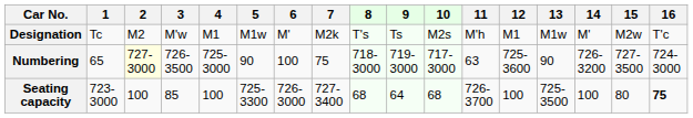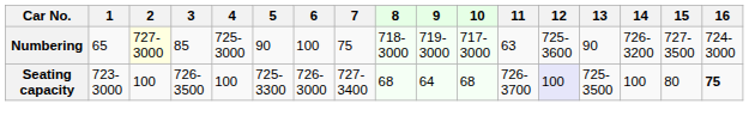 <table class="wikitable">
 <tr>
 <th>Car No.</th>
 <th>1</th>
 <th>2</th>
 <th>3</th>
 <th>4</th>
 <th>5</th>
 <th>6</th>
 <th>7</th>
 <th style="background: #E6FFE6">8</th>
 <th style="background: #E6FFE6">9</th>
 <th style="background: #E6FFE6">10</th>
 <th>11</th>
 <th>12</th>
 <th>13</th>
 <th>14</th>
 <th>15</th>
 <th>16</th>
 </tr>
 <tr>
-<th>Designation</th>
-<td>Tc</td>
-<td>M2</td>
-<td>M'w</td>
-<td>M1</td>
-<td>M1w</td>
-<td>M'</td>
-<td>M2k</td>
-<td style="background: #F5FFF5">T's</td>
-<td style="background: #F5FFF5">Ts</td>
-<td style="background: #F5FFF5">M2s</td>
-<td>M'h</td>
-<td>M1</td>
-<td>M1w</td>
-<td>M'</td>
-<td>M2w</td>
-<td>T'c</td>
-</tr>
-<tr>
 <th>Numbering</th>
 <td>65</td>
 <td style="background: lightyellow;">727-3000</td>
-<td>726-3500</td>
+<td>85</td>
 <td>725-3000</td>
 <td>90</td>
 <td>100</td>
 <td>75</td>
 <td style="background: #F5FFF5">718-3000</td>
 <td style="background: #F5FFF5">719-3000</td>
 <td style="background: #F5FFF5">717-3000</td>
 <td>63</td>
 <td>725-3600</td>
 <td>90</td>
 <td>726-3200</td>
 <td>727-3500</td>
 <td>724-3000</td>
 </tr>
 <tr>
 <th>Seating capacity</th>
 <td>723-3000</td>
 <td>100</td>
-<td>85</td>
+<td>726-3500</td>
 <td>100</td>
 <td>725-3300</td>
 <td>726-3000</td>
 <td>727-3400</td>
 <td style="background: #F5FFF5">68</td>
 <td style="background: #F5FFF5">64</td>
 <td style="background: #F5FFF5">68</td>
 <td>726-3700</td>
-<td>100</td>
+<td style="background: lavender;">100</td>
 <td>725-3500</td>
 <td>100</td>
 <td>80</td>
 <td><strong>75</strong></td>
 </tr>
 </table>
